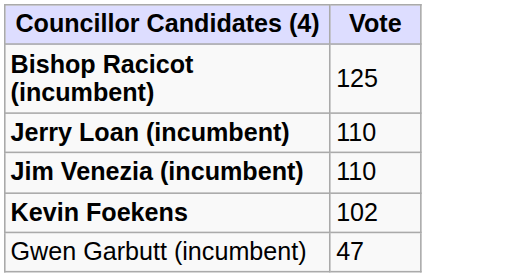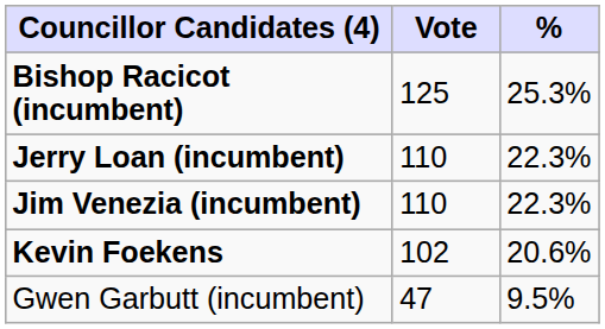 <table class="wikitable">
 <tr>
 <th style="background:#ddf; width:200px;">Councillor Candidates (4)</th>
 <th style="background:#ddf; width:50px;">Vote</th>
+<th style="background:#ddf; width:30px;">%</th>
 </tr>
 <tr>
 <td><strong>Bishop Racicot (incumbent)</strong></td>
 <td>125</td>
+<td>25.3%</td>
 </tr>
 <tr>
 <td><strong>Jerry Loan (incumbent)</strong></td>
 <td>110</td>
+<td>22.3%</td>
 </tr>
 <tr>
 <td><strong>Jim Venezia (incumbent)</strong></td>
 <td>110</td>
+<td>22.3%</td>
 </tr>
 <tr>
 <td><strong>Kevin Foekens</strong></td>
 <td>102</td>
+<td>20.6%</td>
 </tr>
 <tr>
 <td>Gwen Garbutt (incumbent)</td>
 <td>47</td>
+<td>9.5%</td>
 </tr>
 </table>
